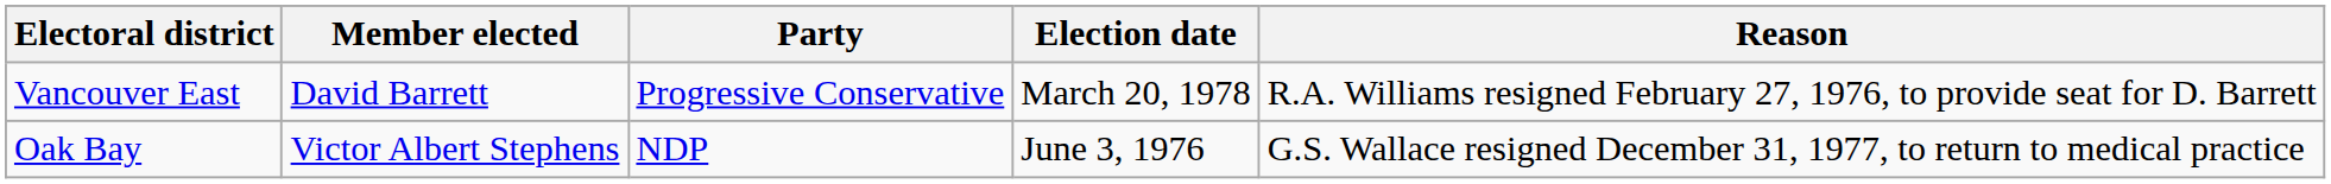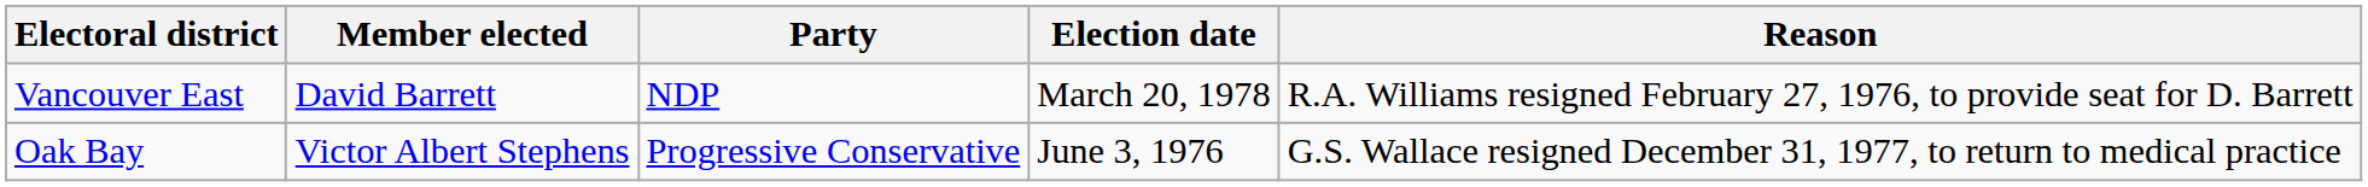 <table class="wikitable sortable">
 <tr>
 <th>Electoral district</th>
 <th>Member elected</th>
 <th>Party</th>
 <th>Election date</th>
 <th>Reason</th>
 </tr>
 <tr>
 <td><a href='#'>Vancouver East</a></td>
 <td><a href='#'>David Barrett</a></td>
-<td><a href='#'>Progressive Conservative</a></td>
+<td><a href='#'>NDP</a></td>
 <td>March 20, 1978</td>
 <td>R.A. Williams resigned February 27, 1976, to provide seat for D. Barrett</td>
 </tr>
 <tr>
 <td><a href='#'>Oak Bay</a></td>
 <td><a href='#'>Victor Albert Stephens</a></td>
-<td><a href='#'>NDP</a></td>
+<td><a href='#'>Progressive Conservative</a></td>
 <td>June 3, 1976</td>
 <td>G.S. Wallace resigned December 31, 1977, to return to medical practice</td>
 </tr>
 </table>
